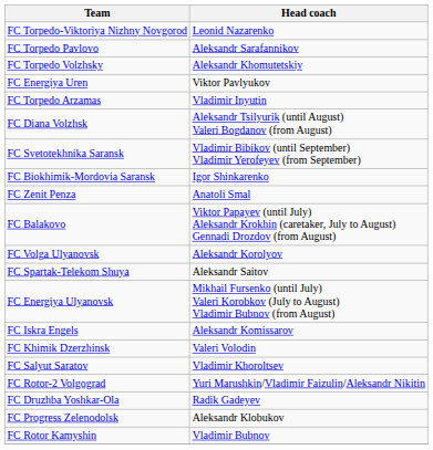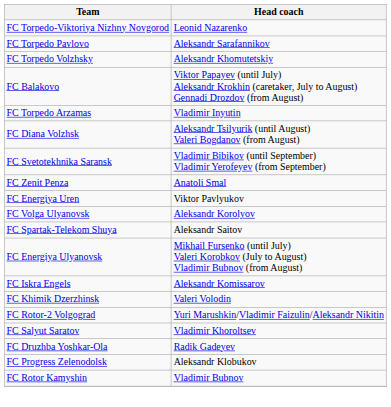 <table class="wikitable">
 <tr>
 <th>Team</th>
 <th>Head coach</th>
 </tr>
 <tr>
 <td><a href='#'>FC Torpedo-Viktoriya Nizhny Novgorod</a></td>
 <td><a href='#'>Leonid Nazarenko</a></td>
 </tr>
 <tr>
 <td><a href='#'>FC Torpedo Pavlovo</a></td>
 <td><a href='#'>Aleksandr Sarafannikov</a></td>
 </tr>
 <tr>
 <td><a href='#'>FC Torpedo Volzhsky</a></td>
 <td><a href='#'>Aleksandr Khomutetskiy</a></td>
 </tr>
 <tr>
-<td><a href='#'>FC Energiya Uren</a></td>
-<td>Viktor Pavlyukov</td>
+<td><a href='#'>FC Balakovo</a></td>
+<td><a href='#'>Viktor Papayev</a> (until July)<br><a href='#'>Aleksandr Krokhin</a> (caretaker, July to August)<br><a href='#'>Gennadi Drozdov</a> (from August)</td>
 </tr>
 <tr>
 <td><a href='#'>FC Torpedo Arzamas</a></td>
 <td><a href='#'>Vladimir Inyutin</a></td>
 </tr>
 <tr>
 <td><a href='#'>FC Diana Volzhsk</a></td>
 <td><a href='#'>Aleksandr Tsilyurik</a> (until August)<br><a href='#'>Valeri Bogdanov</a> (from August)</td>
 </tr>
 <tr>
 <td><a href='#'>FC Svetotekhnika Saransk</a></td>
 <td><a href='#'>Vladimir Bibikov</a> (until September)<br><a href='#'>Vladimir Yerofeyev</a> (from September)</td>
 </tr>
 <tr>
-<td><a href='#'>FC Biokhimik-Mordovia Saransk</a></td>
-<td><a href='#'>Igor Shinkarenko</a></td>
-</tr>
-<tr>
 <td><a href='#'>FC Zenit Penza</a></td>
 <td><a href='#'>Anatoli Smal</a></td>
 </tr>
 <tr>
-<td><a href='#'>FC Balakovo</a></td>
-<td><a href='#'>Viktor Papayev</a> (until July)<br><a href='#'>Aleksandr Krokhin</a> (caretaker, July to August)<br><a href='#'>Gennadi Drozdov</a> (from August)</td>
+<td><a href='#'>FC Energiya Uren</a></td>
+<td>Viktor Pavlyukov</td>
 </tr>
 <tr>
 <td><a href='#'>FC Volga Ulyanovsk</a></td>
 <td><a href='#'>Aleksandr Korolyov</a></td>
 </tr>
 <tr>
 <td><a href='#'>FC Spartak-Telekom Shuya</a></td>
 <td>Aleksandr Saitov</td>
 </tr>
 <tr>
 <td><a href='#'>FC Energiya Ulyanovsk</a></td>
 <td><a href='#'>Mikhail Fursenko</a> (until July)<br><a href='#'>Valeri Korobkov</a> (July to August)<br><a href='#'>Vladimir Bubnov</a> (from August)</td>
 </tr>
 <tr>
 <td><a href='#'>FC Iskra Engels</a></td>
 <td><a href='#'>Aleksandr Komissarov</a></td>
 </tr>
 <tr>
 <td><a href='#'>FC Khimik Dzerzhinsk</a></td>
 <td><a href='#'>Valeri Volodin</a></td>
 </tr>
 <tr>
+<td><a href='#'>FC Rotor-2 Volgograd</a></td>
+<td><a href='#'>Yuri Marushkin</a>/<a href='#'>Vladimir Faizulin</a>/<a href='#'>Aleksandr Nikitin</a></td>
+</tr>
+<tr>
 <td><a href='#'>FC Salyut Saratov</a></td>
 <td><a href='#'>Vladimir Khoroltsev</a></td>
-</tr>
-<tr>
-<td><a href='#'>FC Rotor-2 Volgograd</a></td>
-<td><a href='#'>Yuri Marushkin</a>/<a href='#'>Vladimir Faizulin</a>/<a href='#'>Aleksandr Nikitin</a></td>
 </tr>
 <tr>
 <td><a href='#'>FC Druzhba Yoshkar-Ola</a></td>
 <td><a href='#'>Radik Gadeyev</a></td>
 </tr>
 <tr>
 <td><a href='#'>FC Progress Zelenodolsk</a></td>
 <td>Aleksandr Klobukov</td>
 </tr>
 <tr>
 <td><a href='#'>FC Rotor Kamyshin</a></td>
 <td><a href='#'>Vladimir Bubnov</a></td>
 </tr>
 <tr>
 </tr>
 </table>
